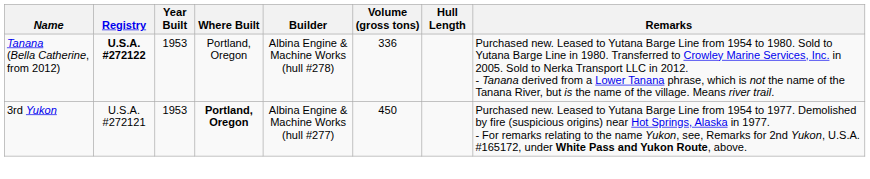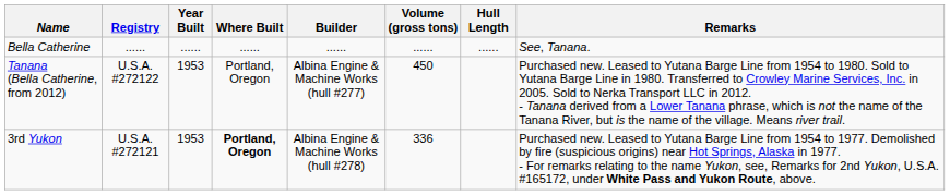 <table class="wikitable">
 <tr style="vertical-align:bottom">
 <th><em>Name</em></th>
 <th><a href='#'>Registry</a></th>
 <th>Year Built</th>
 <th>Where Built</th>
 <th>Builder</th>
 <th>Volume (gross tons)</th>
 <th>Hull Length</th>
 <th>Remarks<br></th>
 </tr>
 <tr style="vertical-align:top; text-align:center">
+<td style="text-align:left"><em>Bella Catherine</em></td>
+<td>......</td>
+<td>......</td>
+<td>......</td>
+<td>......</td>
+<td>......</td>
+<td>......</td>
+<td style="text-align:left"><em>See</em>, <em>Tanana</em>.<br></td>
+</tr>
+<tr style="vertical-align:top; text-align:center">
 <td style="text-align:left"><a href='#'><em>Tanana</em></a><br>(<em>Bella Catherine</em>, from 2012)</td>
-<td><strong>U.S.A. #272122</strong></td>
+<td>U.S.A. #272122</td>
 <td>1953</td>
 <td>Portland, Oregon</td>
-<td>Albina Engine & Machine Works<br>(hull #278)</td>
-<td>336</td>
+<td>Albina Engine & Machine Works<br>(hull #277)</td>
+<td>450</td>
 <td></td>
 <td style="text-align:left">Purchased new. Leased to Yutana Barge Line from 1954 to 1980. Sold to Yutana Barge Line in 1980.  Transferred to <a href='#'>Crowley Marine Services, Inc.</a> in 2005.  Sold to Nerka Transport LLC in 2012.<br>- <em>Tanana</em> derived from a <a href='#'>Lower Tanana</a> phrase, which is <em>not</em> the name of the Tanana River, but <em>is</em> the name of the village.  Means <em>river trail</em>.<br></td>
 </tr>
 <tr style="vertical-align:top; text-align:center">
 <td style="text-align:left">3rd <a href='#'><em>Yukon</em></a></td>
 <td>U.S.A. #272121</td>
 <td>1953</td>
 <td><strong>Portland, Oregon</strong></td>
-<td>Albina Engine & Machine Works<br>(hull #277)</td>
-<td>450</td>
+<td>Albina Engine & Machine Works<br>(hull #278)</td>
+<td>336</td>
 <td></td>
 <td style="text-align:left">Purchased new. Leased to Yutana Barge Line from 1954 to 1977. Demolished by fire (suspicious origins) near <a href='#'>Hot Springs, Alaska</a> in 1977.<br>- For remarks relating to the name <em>Yukon</em>, see, Remarks for 2nd <em>Yukon</em>, U.S.A. #165172, under <strong>White Pass and Yukon Route</strong>, above.</td>
 </tr>
 </table>
